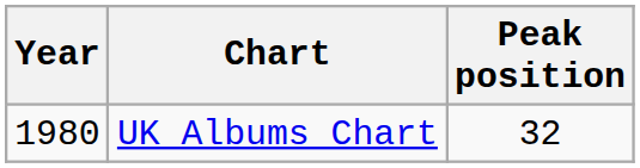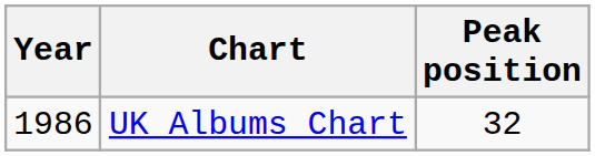 <table class="wikitable">
 <tr>
 <th>Year</th>
 <th>Chart</th>
 <th>Peak<br>position</th>
 </tr>
 <tr>
-<td align="center">1980</td>
+<td align="center">1986</td>
 <td align="left"><a href='#'>UK Albums Chart</a></td>
 <td align="center">32</td>
 </tr>
 </table>
